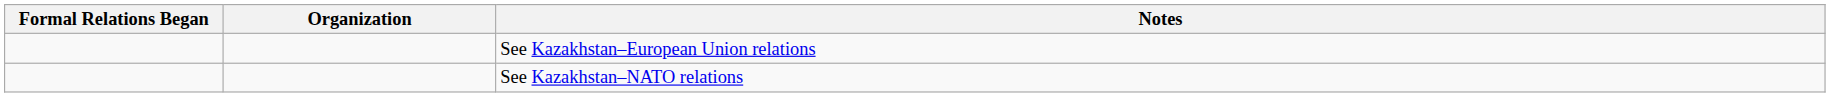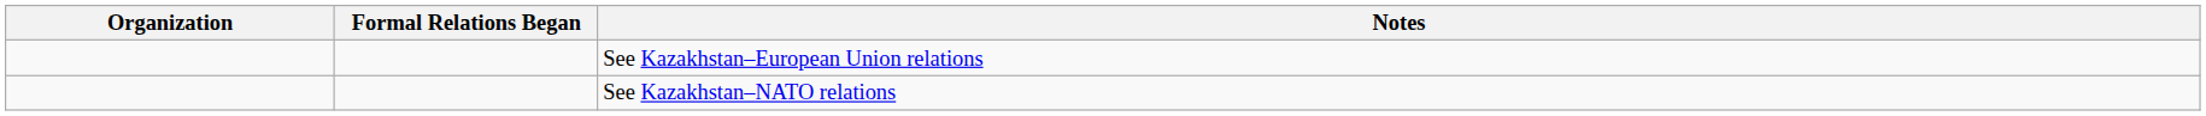 <table class="wikitable sortable" border="1" style="width:100%; margin:auto;">
 <tr>
+<th width="15%">Organization</th>
 <th width="12%">Formal Relations Began</th>
-<th width="15%">Organization</th>
 <th>Notes</th>
 </tr>
 <tr -valign="top">
 <td></td>
 <td></td>
 <td>See <a href='#'>Kazakhstan–European Union relations</a></td>
 </tr>
 <tr -valign="top">
 <td></td>
 <td></td>
 <td>See <a href='#'>Kazakhstan–NATO relations</a></td>
 </tr>
 </table>
